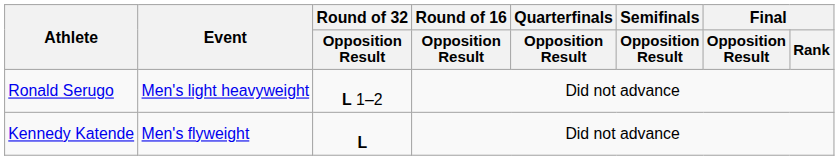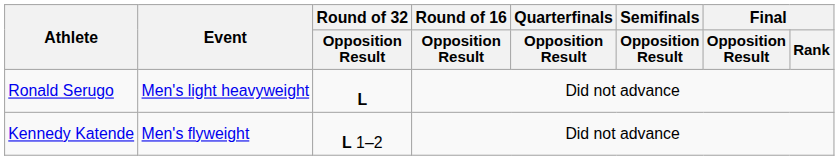 <table class="wikitable" style="font-size:90%">
 <tr>
 <th rowspan="2">Athlete</th>
 <th rowspan="2">Event</th>
 <th>Round of 32</th>
 <th>Round of 16</th>
 <th>Quarterfinals</th>
 <th>Semifinals</th>
 <th colspan=2>Final</th>
 </tr>
 <tr style="font-size:95%">
 <th>Opposition<br>Result</th>
 <th>Opposition<br>Result</th>
 <th>Opposition<br>Result</th>
 <th>Opposition<br>Result</th>
 <th>Opposition<br>Result</th>
 <th>Rank</th>
 </tr>
 <tr align=center>
 <td align=left><a href='#'>Ronald Serugo</a></td>
 <td align=left><a href='#'>Men's light heavyweight</a></td>
-<td><br><strong>L</strong> 1–2</td>
+<td><br><strong>L</strong> </td>
 <td colspan=5>Did not advance</td>
 </tr>
 <tr align=center>
 <td align=left><a href='#'>Kennedy Katende</a></td>
 <td align=left><a href='#'>Men's flyweight</a></td>
-<td><br><strong>L</strong> </td>
+<td><br><strong>L</strong> 1–2</td>
 <td colspan=5>Did not advance</td>
 </tr>
 </table>
